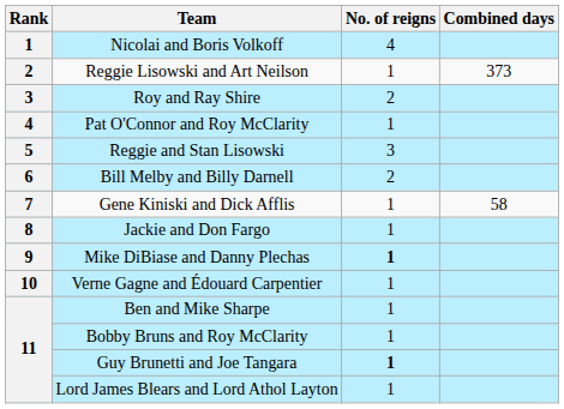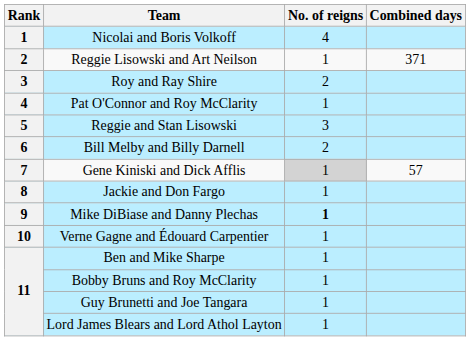 <table class="wikitable sortable" style="text-align: center">
 <tr>
 <th data-sort-type="number" scope="col">Rank</th>
 <th scope="col">Team</th>
 <th data-sort-type="number" scope="col">No. of reigns</th>
 <th data-sort-type="number" scope="col">Combined days</th>
 </tr>
 <tr style="background-color:#bbeeff">
 <th scope="row">1</th>
 <td>Nicolai and Boris Volkoff</td>
 <td>4</td>
 <td></td>
 </tr>
 <tr>
 <th scope="row">2</th>
 <td>Reggie Lisowski and Art Neilson</td>
 <td>1</td>
-<td>373</td>
+<td>371</td>
 </tr>
 <tr style="background-color:#bbeeff">
 <th scope="row">3</th>
 <td>Roy and Ray Shire</td>
 <td>2</td>
 <td></td>
 </tr>
 <tr style="background-color:#bbeeff">
 <th scope="row">4</th>
 <td>Pat O'Connor and Roy McClarity</td>
 <td>1</td>
 <td></td>
 </tr>
 <tr style="background-color:#bbeeff">
 <th scope="row">5</th>
 <td>Reggie and Stan Lisowski</td>
 <td>3</td>
 <td></td>
 </tr>
 <tr style="background-color:#bbeeff">
 <th scope="row">6</th>
 <td>Bill Melby and Billy Darnell</td>
 <td>2</td>
 <td></td>
 </tr>
 <tr>
 <th scope="row">7</th>
 <td>Gene Kiniski and Dick Afflis</td>
-<td>1</td>
-<td>58</td>
+<td style="background: lightgrey;">1</td>
+<td>57</td>
 </tr>
 <tr style="background-color:#bbeeff">
 <th scope="row">8</th>
 <td>Jackie and Don Fargo</td>
 <td>1</td>
 <td></td>
 </tr>
 <tr style="background-color:#bbeeff">
 <th scope="row">9</th>
 <td>Mike DiBiase and Danny Plechas</td>
 <td><strong>1</strong></td>
 <td></td>
 </tr>
 <tr style="background-color:#bbeeff">
 <th scope="row">10</th>
 <td>Verne Gagne and Édouard Carpentier</td>
 <td>1</td>
 <td></td>
 </tr>
 <tr style="background-color:#bbeeff">
 <th scope="row" rowspan=4>11</th>
 <td>Ben and Mike Sharpe</td>
 <td>1</td>
 <td></td>
 </tr>
 <tr style="background-color:#bbeeff">
 <td>Bobby Bruns and Roy McClarity</td>
 <td>1</td>
 <td></td>
 </tr>
 <tr style="background-color:#bbeeff">
 <td>Guy Brunetti and Joe Tangara</td>
-<td><strong>1</strong></td>
+<td>1</td>
 <td></td>
 </tr>
 <tr style="background-color:#bbeeff">
 <td>Lord James Blears and Lord Athol Layton</td>
 <td>1</td>
 <td></td>
 </tr>
 </table>
